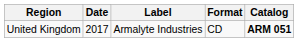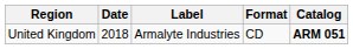 <table class="wikitable">
 <tr>
 <th>Region</th>
 <th>Date</th>
 <th>Label</th>
 <th>Format</th>
 <th>Catalog</th>
 </tr>
 <tr>
 <td>United Kingdom</td>
-<td>2017</td>
+<td>2018</td>
 <td>Armalyte Industries</td>
 <td>CD</td>
 <td><strong>ARM 051</strong></td>
 </tr>
 </table>
